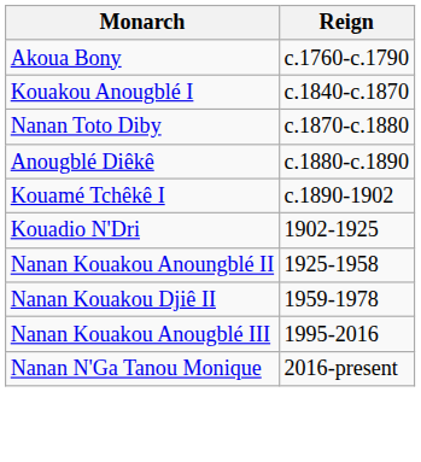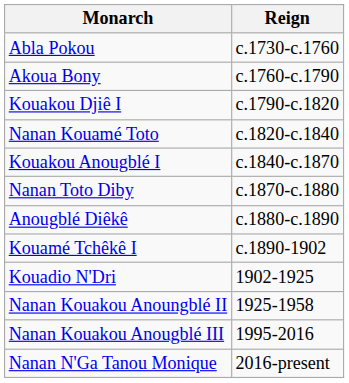 <table class="wikitable">
 <tr>
 <th>Monarch</th>
 <th>Reign</th>
 </tr>
 <tr>
+<td><a href='#'>Abla Pokou</a></td>
+<td>c.1730-c.1760</td>
+</tr>
+<tr>
 <td><a href='#'>Akoua Bony</a></td>
 <td>c.1760-c.1790</td>
+</tr>
+<tr>
+<td><a href='#'>Kouakou Djiê I</a></td>
+<td>c.1790-c.1820</td>
+</tr>
+<tr>
+<td><a href='#'>Nanan Kouamé Toto</a></td>
+<td>c.1820-c.1840</td>
 </tr>
 <tr>
 <td><a href='#'>Kouakou Anougblé I</a></td>
 <td>c.1840-c.1870</td>
 </tr>
 <tr>
 <td><a href='#'>Nanan Toto Diby</a></td>
 <td>c.1870-c.1880</td>
 </tr>
 <tr>
 <td><a href='#'>Anougblé Diêkê</a></td>
 <td>c.1880-c.1890</td>
 </tr>
 <tr>
 <td><a href='#'>Kouamé Tchêkê I</a></td>
 <td>c.1890-1902</td>
 </tr>
 <tr>
 <td><a href='#'>Kouadio N'Dri</a></td>
 <td>1902-1925</td>
 </tr>
 <tr>
 <td><a href='#'>Nanan Kouakou Anoungblé II</a></td>
 <td>1925-1958</td>
 </tr>
 <tr>
-<td><a href='#'>Nanan Kouakou Djiê II</a></td>
-<td>1959-1978</td>
-</tr>
-<tr>
 <td><a href='#'>Nanan Kouakou Anougblé III</a></td>
 <td>1995-2016</td>
 </tr>
 <tr>
 <td><a href='#'>Nanan N'Ga Tanou Monique</a></td>
 <td>2016-present</td>
 </tr>
 </table>
